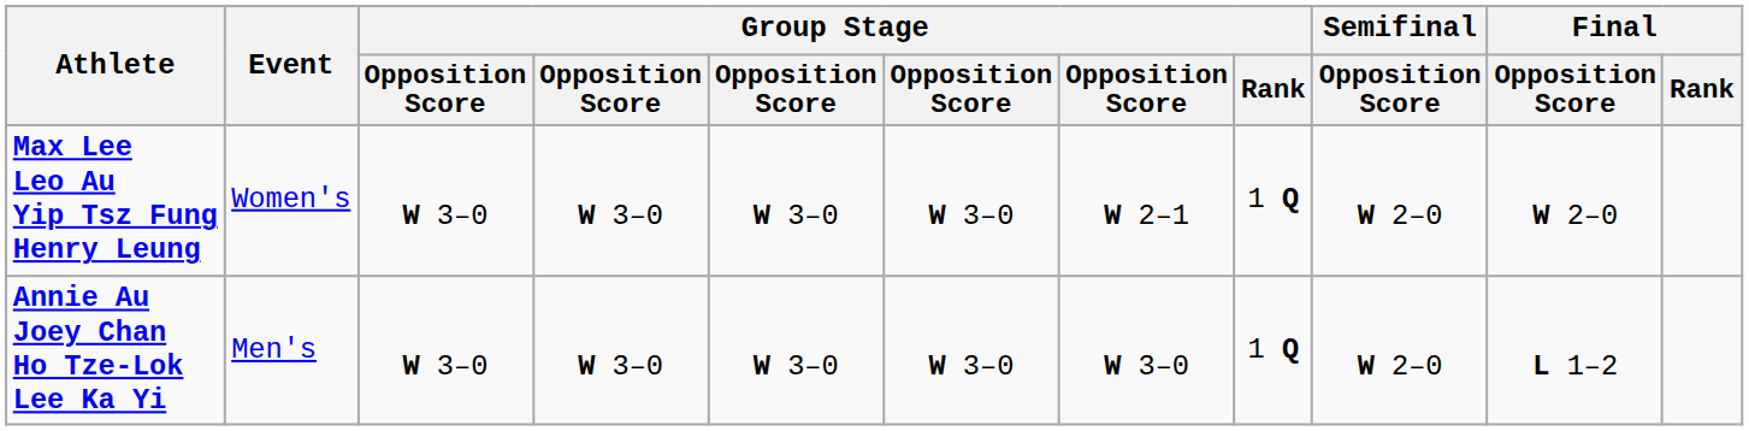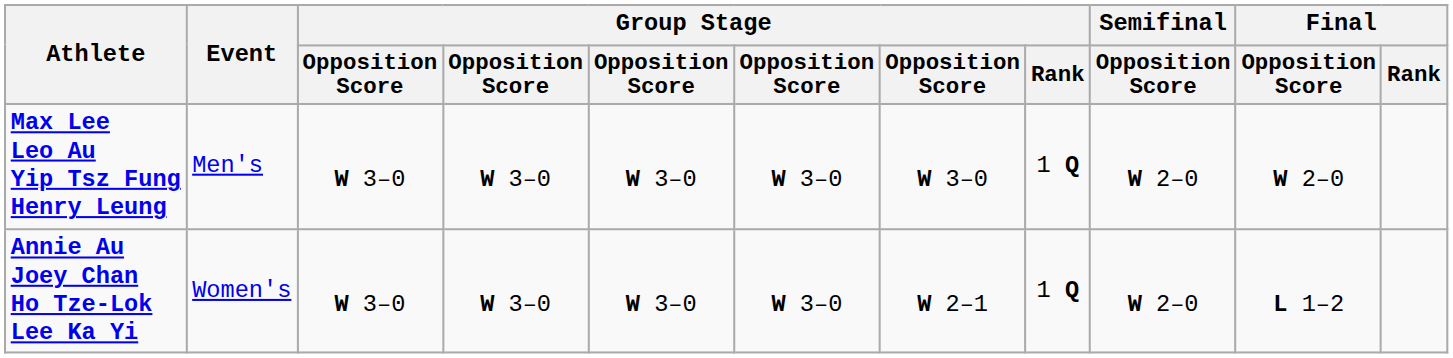 <table class=wikitable style=font-size:90%;text-align:center>
 <tr>
 <th rowspan="2">Athlete</th>
 <th rowspan="2">Event</th>
 <th colspan="6">Group Stage</th>
 <th>Semifinal</th>
 <th colspan="2">Final</th>
 </tr>
 <tr style="font-size:95%">
 <th>Opposition<br>Score</th>
 <th>Opposition<br>Score</th>
 <th>Opposition<br>Score</th>
 <th>Opposition<br>Score</th>
 <th>Opposition<br>Score</th>
 <th>Rank</th>
 <th>Opposition<br>Score</th>
 <th>Opposition<br>Score</th>
 <th>Rank</th>
 </tr>
 <tr>
 <td align=left><strong><a href='#'>Max Lee</a><br><a href='#'>Leo Au</a><br><a href='#'>Yip Tsz Fung</a><br><a href='#'>Henry Leung</a></strong></td>
+<td align=left><a href='#'>Men's</a></td>
+<td><br><strong>W</strong> 3–0</td>
+<td><br><strong>W</strong> 3–0</td>
+<td><br><strong>W</strong> 3–0</td>
+<td><br><strong>W</strong> 3–0</td>
+<td><br><strong>W</strong> 3–0</td>
+<td>1 <strong>Q</strong></td>
+<td><br><strong>W</strong> 2–0</td>
+<td><br><strong>W</strong> 2–0</td>
+<td></td>
+</tr>
+<tr>
+<td align=left><strong><a href='#'>Annie Au</a><br><a href='#'>Joey Chan</a><br><a href='#'>Ho Tze-Lok</a><br><a href='#'>Lee Ka Yi</a></strong></td>
 <td align=left><a href='#'>Women's</a></td>
 <td><br><strong>W</strong> 3–0</td>
 <td><br><strong>W</strong> 3–0</td>
 <td><br><strong>W</strong> 3–0</td>
 <td><br><strong>W</strong> 3–0</td>
 <td><br><strong>W</strong> 2–1</td>
 <td>1 <strong>Q</strong></td>
 <td><br><strong>W</strong> 2–0</td>
-<td><br><strong>W</strong> 2–0</td>
-<td></td>
-</tr>
-<tr>
-<td align=left><strong><a href='#'>Annie Au</a><br><a href='#'>Joey Chan</a><br><a href='#'>Ho Tze-Lok</a><br><a href='#'>Lee Ka Yi</a></strong></td>
-<td align=left><a href='#'>Men's</a></td>
-<td><br><strong>W</strong> 3–0</td>
-<td><br><strong>W</strong> 3–0</td>
-<td><br><strong>W</strong> 3–0</td>
-<td><br><strong>W</strong> 3–0</td>
-<td><br><strong>W</strong> 3–0</td>
-<td>1 <strong>Q</strong></td>
-<td><br><strong>W</strong> 2–0</td>
 <td><br><strong>L</strong> 1–2</td>
 <td></td>
 </tr>
 </table>
